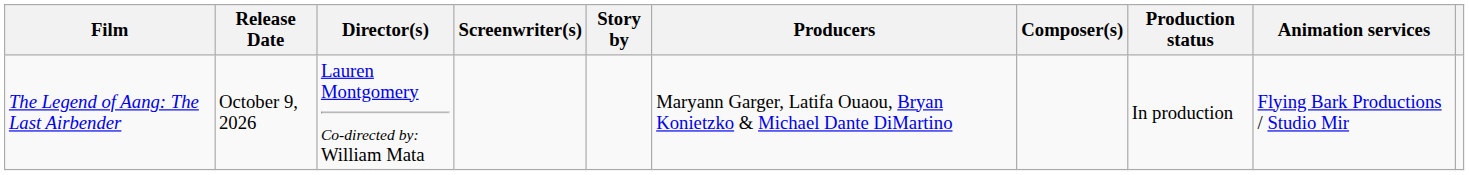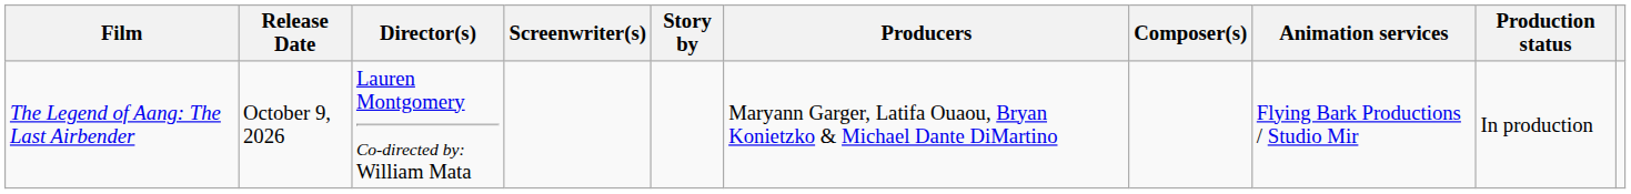 <table class="wikitable">
 <tr>
 <th>Film</th>
 <th>Release Date</th>
 <th>Director(s)</th>
 <th>Screenwriter(s)</th>
 <th>Story by</th>
 <th>Producers</th>
 <th>Composer(s)</th>
+<th>Animation services</th>
 <th>Production status</th>
-<th>Animation services</th>
 <th></th>
 </tr>
 <tr>
 <td><em><a href='#'>The Legend of Aang: The Last Airbender</a></em></td>
 <td>October 9, 2026</td>
 <td><a href='#'>Lauren Montgomery</a><hr><small><em>Co-directed by:</em></small><br>William Mata</td>
 <td></td>
 <td></td>
 <td>Maryann Garger, Latifa Ouaou, <a href='#'>Bryan Konietzko</a> &  <a href='#'>Michael Dante DiMartino</a></td>
 <td></td>
+<td><a href='#'>Flying Bark Productions</a> / <a href='#'>Studio Mir</a></td>
 <td>In production</td>
-<td><a href='#'>Flying Bark Productions</a> / <a href='#'>Studio Mir</a></td>
 <td></td>
 </tr>
 </table>
